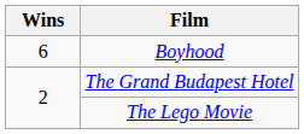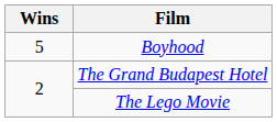 <table class="wikitable" style="text-align:center;">
 <tr>
 <th scope="col" width="55">Wins</th>
 <th scope="col" align="center">Film</th>
 </tr>
 <tr>
-<td style="text-align:center;">6</td>
+<td style="text-align:center;">5</td>
 <td><em><a href='#'>Boyhood</a></em></td>
 </tr>
 <tr>
 <td rowspan=2 style="text-align:center">2</td>
 <td><em><a href='#'>The Grand Budapest Hotel</a></em></td>
 </tr>
 <tr>
 <td><em><a href='#'>The Lego Movie</a></em></td>
 </tr>
 </table>
